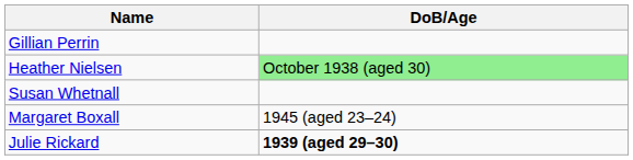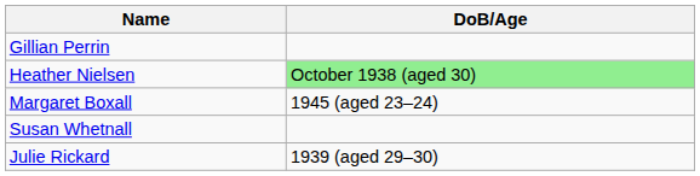 <table class="wikitable" style="width:600px; font-size:95%;">
 <tr>
 <th align="left">Name</th>
 <th align="left">DoB/Age</th>
 </tr>
 <tr>
 <td align="left"><a href='#'>Gillian Perrin</a></td>
 <td align="left"></td>
 </tr>
 <tr>
 <td align="left"><a href='#'>Heather Nielsen</a></td>
 <td align="left" style="background: lightgreen;">October 1938 (aged 30)</td>
 </tr>
 <tr>
+<td align="left"><a href='#'>Margaret Boxall</a></td>
+<td align="left">1945 (aged 23–24)</td>
+</tr>
+<tr>
 <td align="left"><a href='#'>Susan Whetnall</a></td>
 <td align="left"></td>
 </tr>
 <tr>
-<td align="left"><a href='#'>Margaret Boxall</a></td>
-<td align="left">1945 (aged 23–24)</td>
-</tr>
-<tr>
 <td align="left"><a href='#'>Julie Rickard</a></td>
-<td align="left"><strong>1939 (aged 29–30)</strong></td>
+<td align="left">1939 (aged 29–30)</td>
 </tr>
 </table>
